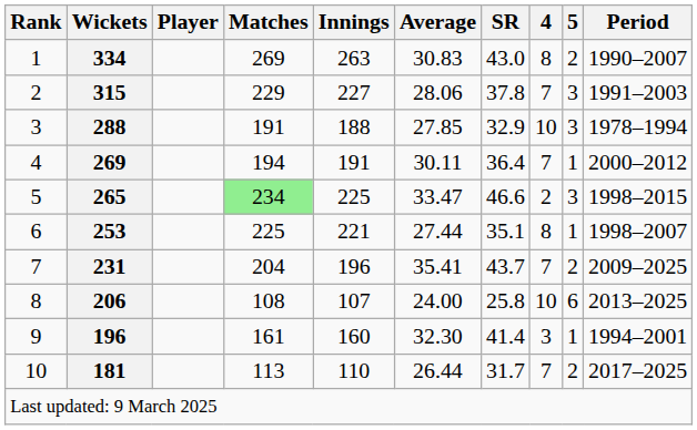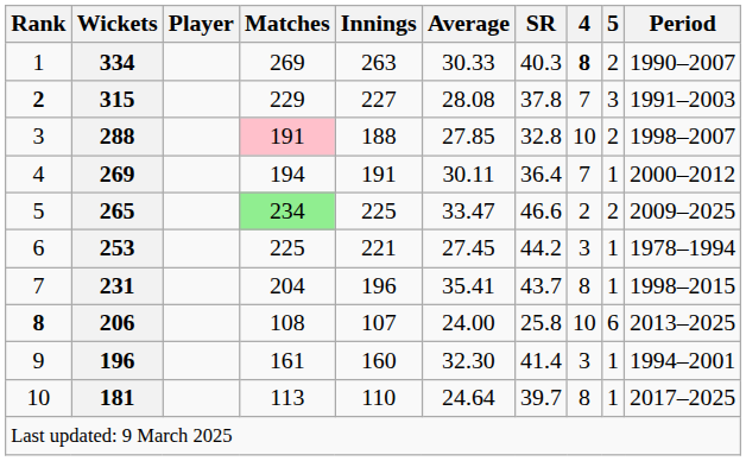 <table class="wikitable sortable">
 <tr>
 <th scope=col>Rank</th>
 <th scope=col>Wickets</th>
 <th scope=col>Player</th>
 <th scope=col>Matches</th>
 <th scope=col>Innings</th>
 <th scope=col>Average</th>
 <th scope=col>SR</th>
 <th scope=col>4</th>
 <th scope=col>5</th>
 <th scope=col>Period</th>
 </tr>
 <tr>
 <td align=center>1</td>
 <th scope=row style=text-align:center;>334</th>
 <td></td>
 <td align=center>269</td>
 <td align=center>263</td>
-<td align=center>30.83</td>
-<td align=center>43.0</td>
-<td align=center>8</td>
+<td align=center>30.33</td>
+<td align=center>40.3</td>
+<td align=center><strong>8</strong></td>
 <td align=center>2</td>
 <td>1990–2007</td>
 </tr>
 <tr>
-<td align=center>2</td>
+<td align=center><strong>2</strong></td>
 <th scope=row style=text-align:center;>315</th>
 <td></td>
 <td align=center>229</td>
 <td align=center>227</td>
-<td align=center>28.06</td>
+<td align=center>28.08</td>
 <td align=center>37.8</td>
 <td align=center>7</td>
 <td align=center>3</td>
 <td>1991–2003</td>
 </tr>
 <tr>
 <td align=center>3</td>
 <th scope=row style=text-align:center;>288</th>
 <td></td>
-<td align=center>191</td>
+<td align=center style="background: pink;">191</td>
 <td align=center>188</td>
 <td align=center>27.85</td>
-<td align=center>32.9</td>
+<td align=center>32.8</td>
 <td align=center>10</td>
-<td align=center>3</td>
-<td>1978–1994</td>
+<td align=center>2</td>
+<td>1998–2007</td>
 </tr>
 <tr>
 <td align=center>4</td>
 <th scope=row style=text-align:center;>269</th>
 <td></td>
 <td align=center>194</td>
 <td align=center>191</td>
 <td align=center>30.11</td>
 <td align=center>36.4</td>
 <td align=center>7</td>
 <td align=center>1</td>
 <td>2000–2012</td>
 </tr>
 <tr>
 <td align=center>5</td>
 <th scope=row style=text-align:center;>265</th>
 <td></td>
 <td align=center style="background: lightgreen;">234</td>
 <td align=center>225</td>
 <td align=center>33.47</td>
 <td align=center>46.6</td>
 <td align=center>2</td>
-<td align=center>3</td>
-<td>1998–2015</td>
+<td align=center>2</td>
+<td>2009–2025</td>
 </tr>
 <tr>
 <td align=center>6</td>
 <th scope=row style=text-align:center;>253</th>
 <td></td>
 <td align=center>225</td>
 <td align=center>221</td>
-<td align=center>27.44</td>
-<td align=center>35.1</td>
-<td align=center>8</td>
+<td align=center>27.45</td>
+<td align=center>44.2</td>
+<td align=center>3</td>
 <td align=center>1</td>
-<td>1998–2007</td>
+<td>1978–1994</td>
 </tr>
 <tr>
 <td align=center>7</td>
 <th scope=row style=text-align:center;>231</th>
 <td></td>
 <td align=center>204</td>
 <td align=center>196</td>
 <td align=center>35.41</td>
 <td align=center>43.7</td>
-<td align=center>7</td>
-<td align=center>2</td>
-<td>2009–2025</td>
+<td align=center>8</td>
+<td align=center>1</td>
+<td>1998–2015</td>
 </tr>
 <tr>
-<td align=center>8</td>
+<td align=center><strong>8</strong></td>
 <th scope=row style=text-align:center;>206</th>
 <td></td>
 <td align=center>108</td>
 <td align=center>107</td>
 <td align=center>24.00</td>
 <td align=center>25.8</td>
 <td align=center>10</td>
 <td align=center>6</td>
 <td>2013–2025</td>
 </tr>
 <tr>
 <td align=center>9</td>
 <th scope=row style=text-align:center;>196</th>
 <td></td>
 <td align=center>161</td>
 <td align=center>160</td>
 <td align=center>32.30</td>
 <td align=center>41.4</td>
 <td align=center>3</td>
 <td align=center>1</td>
 <td>1994–2001</td>
 </tr>
 <tr>
 <td align=center>10</td>
 <th scope=row style=text-align:center;>181</th>
 <td></td>
 <td align=center>113</td>
 <td align=center>110</td>
-<td align=center>26.44</td>
-<td align=center>31.7</td>
-<td align=center>7</td>
-<td align=center>2</td>
+<td align=center>24.64</td>
+<td align=center>39.7</td>
+<td align=center>8</td>
+<td align=center>1</td>
 <td>2017–2025</td>
 </tr>
 <tr class=sortbottom>
 <td colspan=10><small>Last updated: 9 March 2025</small></td>
 </tr>
 </table>
